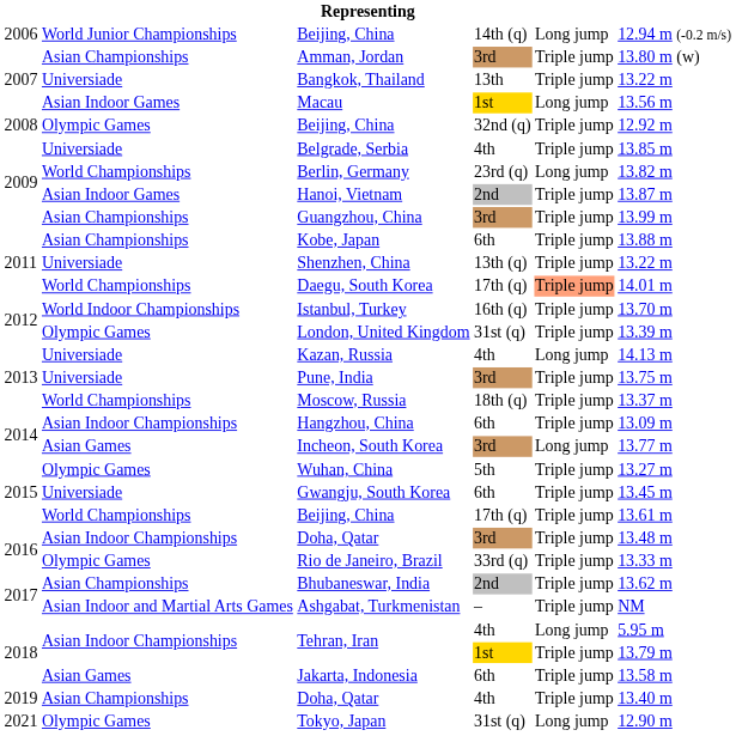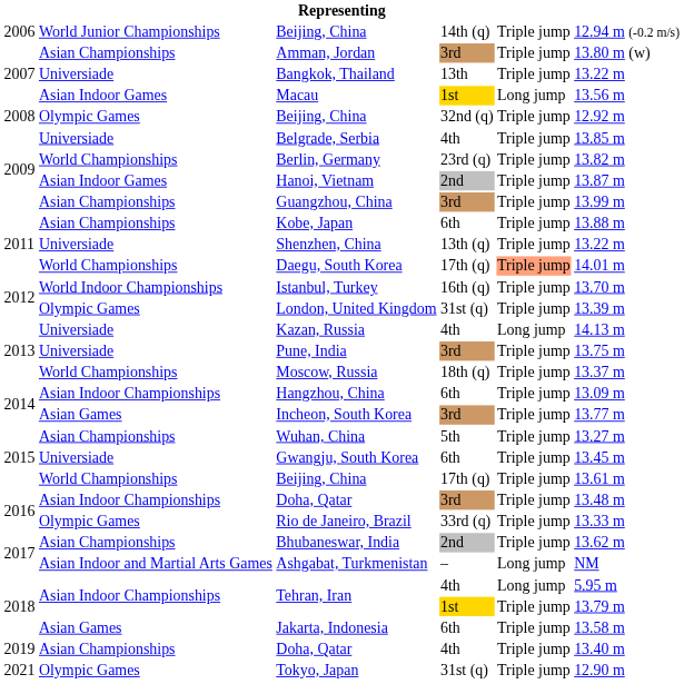 <table>
 <tr>
 <th colspan="6">Representing </th>
 </tr>
 <tr>
 <td>2006</td>
 <td><a href='#'>World Junior Championships</a></td>
 <td><a href='#'>Beijing, China</a></td>
 <td>14th (q)</td>
-<td>Long jump</td>
+<td>Triple jump</td>
 <td><a href='#'>12.94 m</a>  <small>(-0.2 m/s)</small></td>
 </tr>
 <tr>
 <td rowspan=3>2007</td>
 <td><a href='#'>Asian Championships</a></td>
 <td><a href='#'>Amman, Jordan</a></td>
 <td bgcolor=cc9966>3rd</td>
 <td>Triple jump</td>
 <td><a href='#'>13.80 m</a> (w)</td>
 </tr>
 <tr>
 <td><a href='#'>Universiade</a></td>
 <td><a href='#'>Bangkok, Thailand</a></td>
 <td>13th</td>
 <td>Triple jump</td>
 <td><a href='#'>13.22 m</a></td>
 </tr>
 <tr>
 <td><a href='#'>Asian Indoor Games</a></td>
 <td><a href='#'>Macau</a></td>
 <td bgcolor=gold>1st</td>
 <td>Long jump</td>
 <td><a href='#'>13.56 m</a></td>
 </tr>
 <tr>
 <td>2008</td>
 <td><a href='#'>Olympic Games</a></td>
 <td><a href='#'>Beijing, China</a></td>
 <td>32nd (q)</td>
 <td>Triple jump</td>
 <td><a href='#'>12.92 m</a></td>
 </tr>
 <tr>
 <td rowspan=4>2009</td>
 <td><a href='#'>Universiade</a></td>
 <td><a href='#'>Belgrade, Serbia</a></td>
 <td>4th</td>
 <td>Triple jump</td>
 <td><a href='#'>13.85 m</a></td>
 </tr>
 <tr>
 <td><a href='#'>World Championships</a></td>
 <td><a href='#'>Berlin, Germany</a></td>
 <td>23rd (q)</td>
-<td>Long jump</td>
+<td>Triple jump</td>
 <td><a href='#'>13.82 m</a></td>
 </tr>
 <tr>
 <td><a href='#'>Asian Indoor Games</a></td>
 <td><a href='#'>Hanoi, Vietnam</a></td>
 <td bgcolor=silver>2nd</td>
 <td>Triple jump</td>
 <td><a href='#'>13.87 m</a></td>
 </tr>
 <tr>
 <td><a href='#'>Asian Championships</a></td>
 <td><a href='#'>Guangzhou, China</a></td>
 <td bgcolor=cc9966>3rd</td>
 <td>Triple jump</td>
 <td><a href='#'>13.99 m</a></td>
 </tr>
 <tr>
 <td rowspan=3>2011</td>
 <td><a href='#'>Asian Championships</a></td>
 <td><a href='#'>Kobe, Japan</a></td>
 <td>6th</td>
 <td>Triple jump</td>
 <td><a href='#'>13.88 m</a></td>
 </tr>
 <tr>
 <td><a href='#'>Universiade</a></td>
 <td><a href='#'>Shenzhen, China</a></td>
 <td>13th (q)</td>
 <td>Triple jump</td>
 <td><a href='#'>13.22 m</a></td>
 </tr>
 <tr>
 <td><a href='#'>World Championships</a></td>
 <td><a href='#'>Daegu, South Korea</a></td>
 <td>17th (q)</td>
 <td style="background: lightsalmon;">Triple jump</td>
 <td><a href='#'>14.01 m</a></td>
 </tr>
 <tr>
 <td rowspan=2>2012</td>
 <td><a href='#'>World Indoor Championships</a></td>
 <td><a href='#'>Istanbul, Turkey</a></td>
 <td>16th (q)</td>
 <td>Triple jump</td>
 <td><a href='#'>13.70 m</a></td>
 </tr>
 <tr>
 <td><a href='#'>Olympic Games</a></td>
 <td><a href='#'>London, United Kingdom</a></td>
 <td>31st (q)</td>
 <td>Triple jump</td>
 <td><a href='#'>13.39 m</a></td>
 </tr>
 <tr>
 <td rowspan=3>2013</td>
 <td><a href='#'>Universiade</a></td>
 <td><a href='#'>Kazan, Russia</a></td>
 <td>4th</td>
 <td>Long jump</td>
 <td><a href='#'>14.13 m</a></td>
 </tr>
 <tr>
 <td><a href='#'>Universiade</a></td>
 <td><a href='#'>Pune, India</a></td>
 <td bgcolor=cc9966>3rd</td>
 <td>Triple jump</td>
 <td><a href='#'>13.75 m</a></td>
 </tr>
 <tr>
 <td><a href='#'>World Championships</a></td>
 <td><a href='#'>Moscow, Russia</a></td>
 <td>18th (q)</td>
 <td>Triple jump</td>
 <td><a href='#'>13.37 m</a></td>
 </tr>
 <tr>
 <td rowspan=2>2014</td>
 <td><a href='#'>Asian Indoor Championships</a></td>
 <td><a href='#'>Hangzhou, China</a></td>
 <td>6th</td>
 <td>Triple jump</td>
 <td><a href='#'>13.09 m</a></td>
 </tr>
 <tr>
 <td><a href='#'>Asian Games</a></td>
 <td><a href='#'>Incheon, South Korea</a></td>
 <td bgcolor=cc9966>3rd</td>
-<td>Long jump</td>
+<td>Triple jump</td>
 <td><a href='#'>13.77 m</a></td>
 </tr>
 <tr>
 <td rowspan=3>2015</td>
-<td><a href='#'>Olympic Games</a></td>
+<td><a href='#'>Asian Championships</a></td>
 <td><a href='#'>Wuhan, China</a></td>
 <td>5th</td>
 <td>Triple jump</td>
 <td><a href='#'>13.27 m</a></td>
 </tr>
 <tr>
 <td><a href='#'>Universiade</a></td>
 <td><a href='#'>Gwangju, South Korea</a></td>
 <td>6th</td>
 <td>Triple jump</td>
 <td><a href='#'>13.45 m</a></td>
 </tr>
 <tr>
 <td><a href='#'>World Championships</a></td>
 <td><a href='#'>Beijing, China</a></td>
 <td>17th (q)</td>
 <td>Triple jump</td>
 <td><a href='#'>13.61 m</a></td>
 </tr>
 <tr>
 <td rowspan=2>2016</td>
 <td><a href='#'>Asian Indoor Championships</a></td>
 <td><a href='#'>Doha, Qatar</a></td>
 <td bgcolor=cc9966>3rd</td>
 <td>Triple jump</td>
 <td><a href='#'>13.48 m</a></td>
 </tr>
 <tr>
 <td><a href='#'>Olympic Games</a></td>
 <td><a href='#'>Rio de Janeiro, Brazil</a></td>
 <td>33rd (q)</td>
 <td>Triple jump</td>
 <td><a href='#'>13.33 m</a></td>
 </tr>
 <tr>
 <td rowspan=2>2017</td>
 <td><a href='#'>Asian Championships</a></td>
 <td><a href='#'>Bhubaneswar, India</a></td>
 <td bgcolor=silver>2nd</td>
 <td>Triple jump</td>
 <td><a href='#'>13.62 m</a></td>
 </tr>
 <tr>
 <td><a href='#'>Asian Indoor and Martial Arts Games</a></td>
 <td><a href='#'>Ashgabat, Turkmenistan</a></td>
 <td>–</td>
-<td>Triple jump</td>
+<td>Long jump</td>
 <td><a href='#'>NM</a></td>
 </tr>
 <tr>
 <td rowspan=3>2018</td>
 <td rowspan=2><a href='#'>Asian Indoor Championships</a></td>
 <td rowspan=2><a href='#'>Tehran, Iran</a></td>
 <td>4th</td>
 <td>Long jump</td>
 <td><a href='#'>5.95 m</a></td>
 </tr>
 <tr>
 <td bgcolor=gold>1st</td>
 <td>Triple jump</td>
 <td><a href='#'>13.79 m</a></td>
 </tr>
 <tr>
 <td><a href='#'>Asian Games</a></td>
 <td><a href='#'>Jakarta, Indonesia</a></td>
 <td>6th</td>
 <td>Triple jump</td>
 <td><a href='#'>13.58 m</a></td>
 </tr>
 <tr>
 <td>2019</td>
 <td><a href='#'>Asian Championships</a></td>
 <td><a href='#'>Doha, Qatar</a></td>
 <td>4th</td>
 <td>Triple jump</td>
 <td><a href='#'>13.40 m</a></td>
 </tr>
 <tr>
 <td>2021</td>
 <td><a href='#'>Olympic Games</a></td>
 <td><a href='#'>Tokyo, Japan</a></td>
 <td>31st (q)</td>
-<td>Long jump</td>
+<td>Triple jump</td>
 <td><a href='#'>12.90 m</a></td>
 </tr>
 </table>
